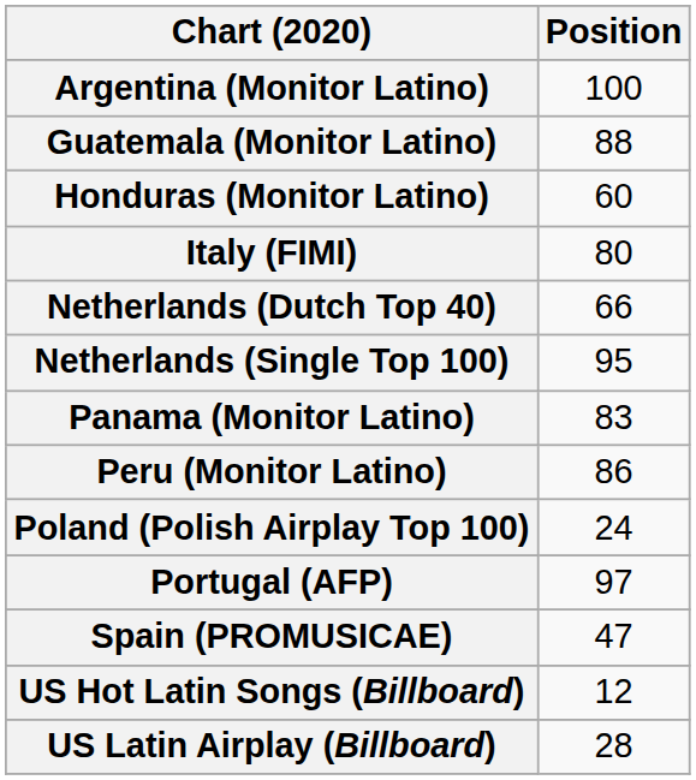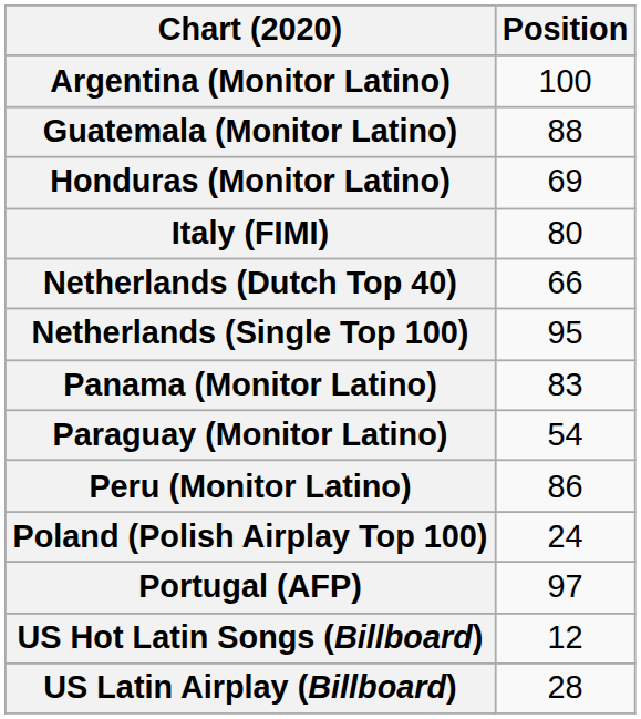 <table class="wikitable sortable plainrowheaders" style="text-align:center">
 <tr>
 <th scope="col">Chart (2020)</th>
 <th scope="col">Position</th>
 </tr>
 <tr>
 <th scope="row">Argentina (Monitor Latino)</th>
 <td>100</td>
 </tr>
 <tr>
 <th scope="row">Guatemala (Monitor Latino)</th>
 <td>88</td>
 </tr>
 <tr>
 <th scope="row">Honduras (Monitor Latino)</th>
-<td>60</td>
+<td>69</td>
 </tr>
 <tr>
 <th scope="row">Italy (FIMI)</th>
 <td>80</td>
 </tr>
 <tr>
 <th scope="row">Netherlands (Dutch Top 40)</th>
 <td>66</td>
 </tr>
 <tr>
 <th scope="row">Netherlands (Single Top 100)</th>
 <td>95</td>
 </tr>
 <tr>
 <th scope="row">Panama (Monitor Latino)</th>
 <td>83</td>
 </tr>
 <tr>
+<th scope="row">Paraguay (Monitor Latino)</th>
+<td>54</td>
+</tr>
+<tr>
 <th scope="row">Peru (Monitor Latino)</th>
 <td>86</td>
 </tr>
 <tr>
 <th scope="row">Poland (Polish Airplay Top 100)</th>
 <td>24</td>
 </tr>
 <tr>
 <th scope="row">Portugal (AFP)</th>
 <td>97</td>
 </tr>
 <tr>
-<th scope="row">Spain (PROMUSICAE)</th>
-<td>47</td>
-</tr>
-<tr>
 <th scope="row">US Hot Latin Songs (<em>Billboard</em>)</th>
 <td>12</td>
 </tr>
 <tr>
 <th scope="row">US Latin Airplay (<em>Billboard</em>)</th>
 <td>28</td>
 </tr>
 </table>
